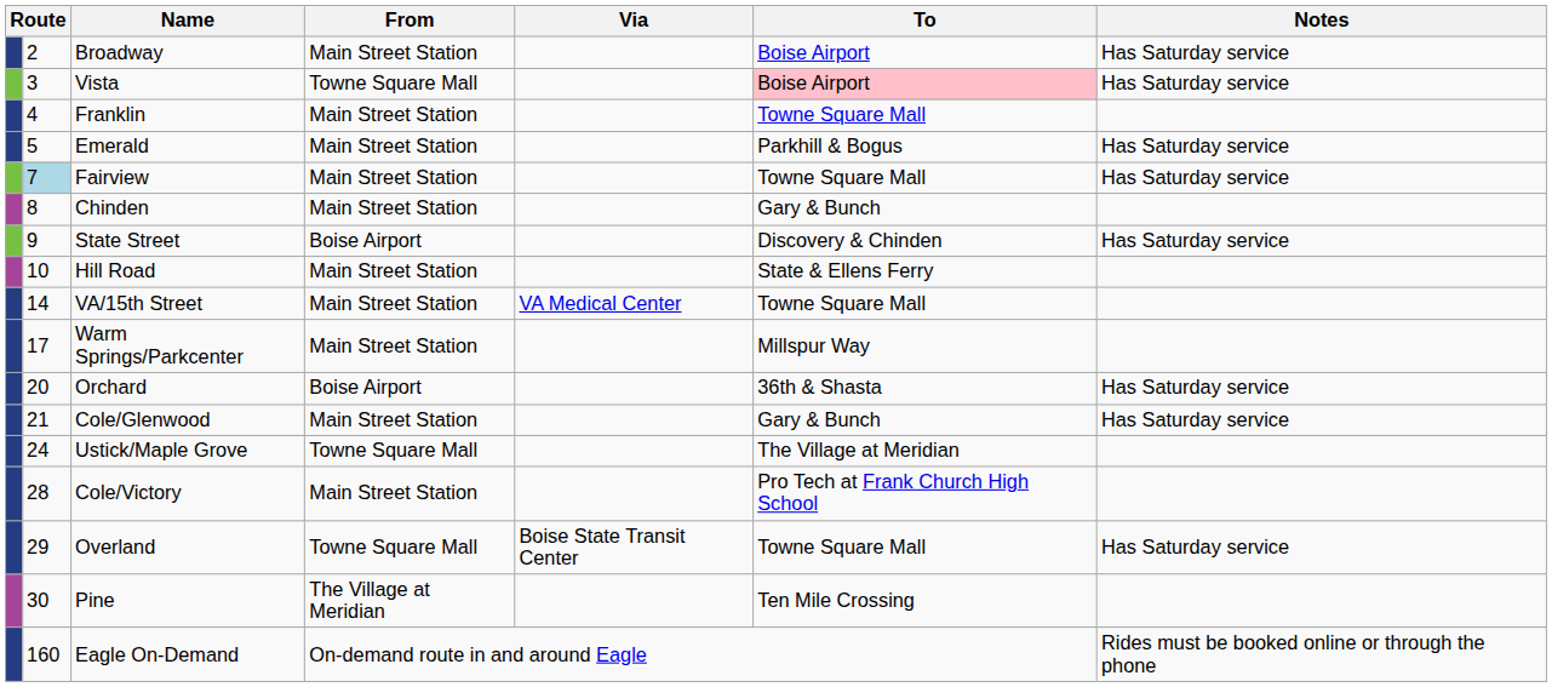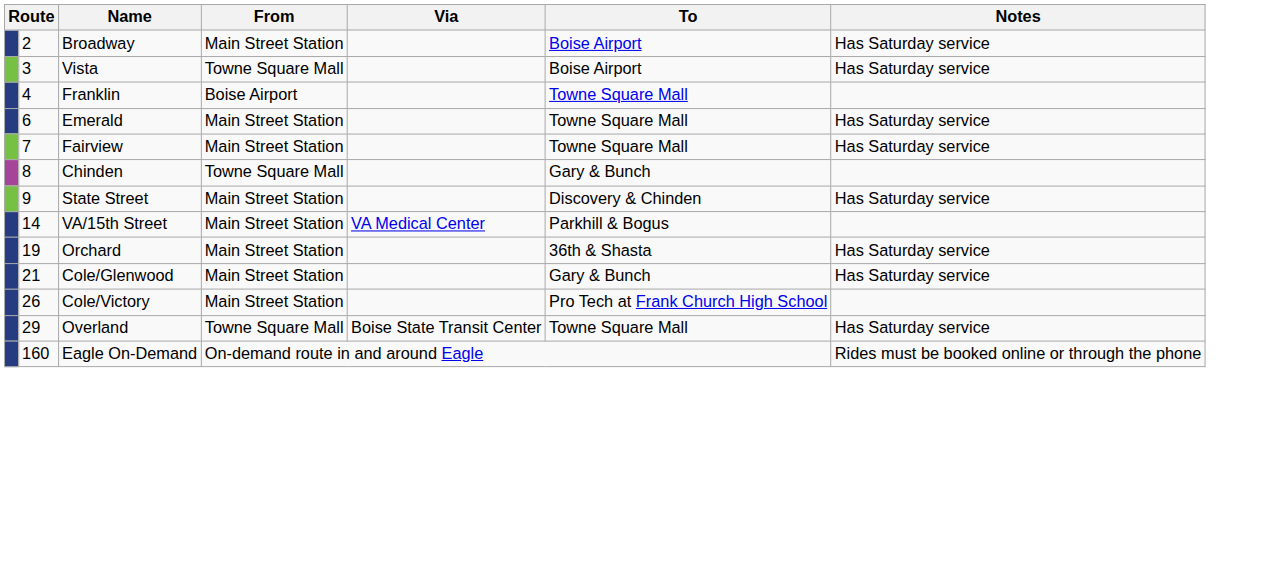 <table class="wikitable">
 <tr>
 <th colspan=2>Route</th>
 <th>Name</th>
 <th>From</th>
 <th>Via</th>
 <th>To</th>
 <th>Notes</th>
 </tr>
 <tr>
 <td style="background-color: #253c80"> </td>
 <td>2</td>
 <td>Broadway</td>
 <td>Main Street Station</td>
 <td></td>
 <td><a href='#'>Boise Airport</a></td>
 <td>Has Saturday service</td>
 </tr>
 <tr>
 <td style="background-color: #76c043"> </td>
 <td>3</td>
 <td>Vista</td>
 <td>Towne Square Mall</td>
 <td></td>
-<td style="background: pink;">Boise Airport</td>
+<td>Boise Airport</td>
 <td>Has Saturday service</td>
 </tr>
 <tr>
 <td style="background-color: #253c80"> </td>
 <td>4</td>
 <td>Franklin</td>
-<td>Main Street Station</td>
+<td>Boise Airport</td>
 <td></td>
 <td><a href='#'>Towne Square Mall</a></td>
 <td></td>
 </tr>
 <tr>
 <td style="background-color: #253c80"> </td>
-<td>5</td>
+<td>6</td>
 <td>Emerald</td>
 <td>Main Street Station</td>
 <td></td>
-<td>Parkhill & Bogus</td>
+<td>Towne Square Mall</td>
 <td>Has Saturday service</td>
 </tr>
 <tr>
 <td style="background-color: #76c043"> </td>
-<td style="background: lightblue;">7</td>
+<td>7</td>
 <td>Fairview</td>
 <td>Main Street Station</td>
 <td></td>
 <td>Towne Square Mall</td>
 <td>Has Saturday service</td>
 </tr>
 <tr>
 <td style="background-color: #a54499"> </td>
 <td>8</td>
 <td>Chinden</td>
-<td>Main Street Station</td>
+<td>Towne Square Mall</td>
 <td></td>
 <td>Gary & Bunch</td>
 <td></td>
 </tr>
 <tr>
 <td style="background-color: #76c043"> </td>
 <td>9</td>
 <td>State Street</td>
-<td>Boise Airport</td>
+<td>Main Street Station</td>
 <td></td>
 <td>Discovery & Chinden</td>
 <td>Has Saturday service</td>
-</tr>
-<tr>
-<td style="background-color: #a54499"> </td>
-<td>10</td>
-<td>Hill Road</td>
-<td>Main Street Station</td>
-<td></td>
-<td>State & Ellens Ferry</td>
-<td></td>
 </tr>
 <tr>
 <td style="background-color: #253c80"> </td>
 <td>14</td>
 <td>VA/15th Street</td>
 <td>Main Street Station</td>
 <td><a href='#'>VA Medical Center</a></td>
-<td>Towne Square Mall</td>
+<td>Parkhill & Bogus</td>
 <td></td>
 </tr>
 <tr>
 <td style="background-color: #253c80"> </td>
-<td>17</td>
-<td>Warm Springs/Parkcenter</td>
+<td>19</td>
+<td>Orchard</td>
 <td>Main Street Station</td>
-<td></td>
-<td>Millspur Way</td>
-<td></td>
-</tr>
-<tr>
-<td style="background-color: #253c80"> </td>
-<td>20</td>
-<td>Orchard</td>
-<td>Boise Airport</td>
 <td></td>
 <td>36th & Shasta</td>
 <td>Has Saturday service</td>
 </tr>
 <tr>
 <td style="background-color: #253c80"> </td>
 <td>21</td>
 <td>Cole/Glenwood</td>
 <td>Main Street Station</td>
 <td></td>
 <td>Gary & Bunch</td>
 <td>Has Saturday service</td>
 </tr>
 <tr>
 <td style="background-color: #253c80"> </td>
-<td>24</td>
-<td>Ustick/Maple Grove</td>
-<td>Towne Square Mall</td>
-<td></td>
-<td>The Village at Meridian</td>
-<td></td>
-</tr>
-<tr>
-<td style="background-color: #253c80"> </td>
-<td>28</td>
+<td>26</td>
 <td>Cole/Victory</td>
 <td>Main Street Station</td>
 <td></td>
 <td>Pro Tech at <a href='#'>Frank Church High School</a></td>
 <td></td>
 </tr>
 <tr>
 <td style="background-color: #253c80"> </td>
 <td>29</td>
 <td>Overland</td>
 <td>Towne Square Mall</td>
 <td>Boise State Transit Center</td>
 <td>Towne Square Mall</td>
 <td>Has Saturday service</td>
 </tr>
 <tr>
-<td style="background-color: #a54499"> </td>
-<td>30</td>
-<td>Pine</td>
-<td>The Village at Meridian</td>
-<td></td>
-<td>Ten Mile Crossing</td>
-<td></td>
-</tr>
-<tr>
 <td style="background-color: #253c80"> </td>
 <td>160</td>
 <td>Eagle On-Demand</td>
 <td colspan=3>On-demand route in and around <a href='#'>Eagle</a></td>
 <td>Rides must be booked online or through the phone</td>
 </tr>
 </table>
